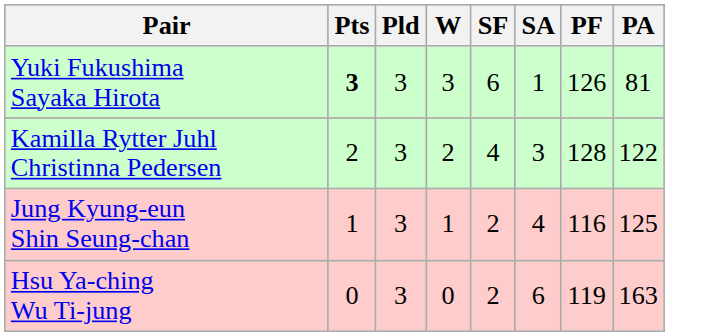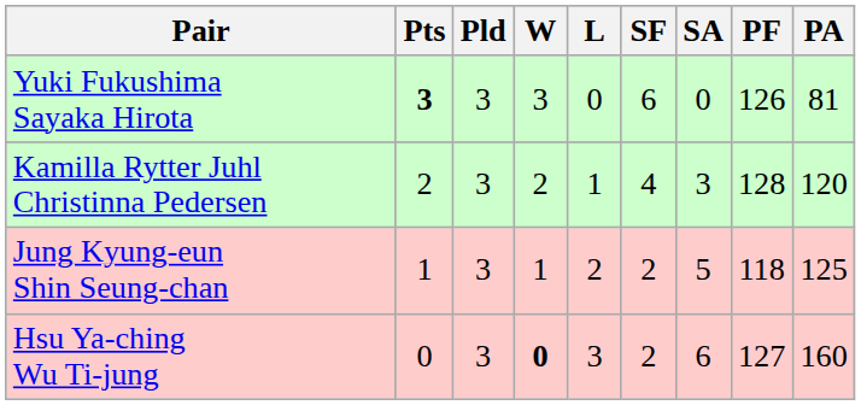 <table class=wikitable style="text-align:center">
 <tr>
 <th width=190>Pair</th>
 <th width=20>Pts</th>
 <th width=20>Pld</th>
 <th width=20>W</th>
+<th width=20>L</th>
 <th width=20>SF</th>
 <th width=20>SA</th>
 <th width=20>PF</th>
 <th width=20>PA</th>
 </tr>
 <tr bgcolor=ccffcc>
 <td style="text-align:left"> <a href='#'>Yuki Fukushima</a><br> <a href='#'>Sayaka Hirota</a></td>
 <td><strong>3</strong></td>
 <td>3</td>
 <td>3</td>
+<td>0</td>
 <td>6</td>
-<td>1</td>
+<td>0</td>
 <td>126</td>
 <td>81</td>
 </tr>
 <tr bgcolor=ccffcc>
 <td style="text-align:left"> <a href='#'>Kamilla Rytter Juhl</a><br> <a href='#'>Christinna Pedersen</a></td>
 <td>2</td>
 <td>3</td>
 <td>2</td>
+<td>1</td>
 <td>4</td>
 <td>3</td>
 <td>128</td>
-<td>122</td>
+<td>120</td>
 </tr>
 <tr bgcolor="ffcccc">
 <td style="text-align:left"> <a href='#'>Jung Kyung-eun</a><br> <a href='#'>Shin Seung-chan</a></td>
 <td>1</td>
 <td>3</td>
 <td>1</td>
 <td>2</td>
-<td>4</td>
-<td>116</td>
+<td>2</td>
+<td>5</td>
+<td>118</td>
 <td>125</td>
 </tr>
 <tr bgcolor="ffcccc">
 <td style="text-align:left"> <a href='#'>Hsu Ya-ching</a><br> <a href='#'>Wu Ti-jung</a></td>
 <td>0</td>
 <td>3</td>
-<td>0</td>
+<td><strong>0</strong></td>
+<td>3</td>
 <td>2</td>
 <td>6</td>
-<td>119</td>
-<td>163</td>
+<td>127</td>
+<td>160</td>
 </tr>
 </table>
